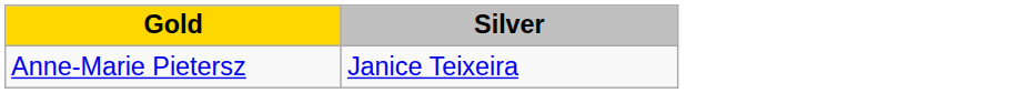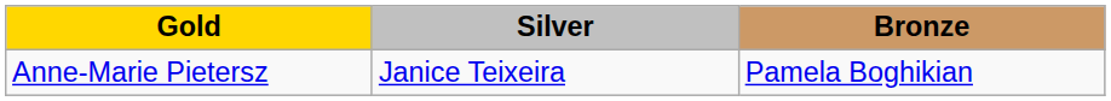 <table class="wikitable" style="text-align:left">
 <tr align="center">
 <td width=200 bgcolor=gold><strong>Gold</strong></td>
 <td width=200 bgcolor=silver><strong>Silver</strong></td>
+<td width=200 bgcolor=CC9966><strong>Bronze</strong></td>
 </tr>
 <tr>
 <td><a href='#'>Anne-Marie Pietersz</a><br><em></em></td>
 <td><a href='#'>Janice Teixeira</a><br><em></em></td>
+<td><a href='#'>Pamela Boghikian</a><br><em></em></td>
 </tr>
 </table>
